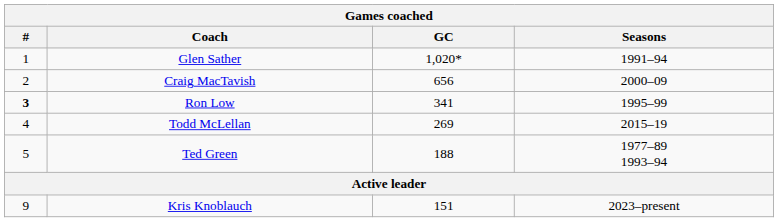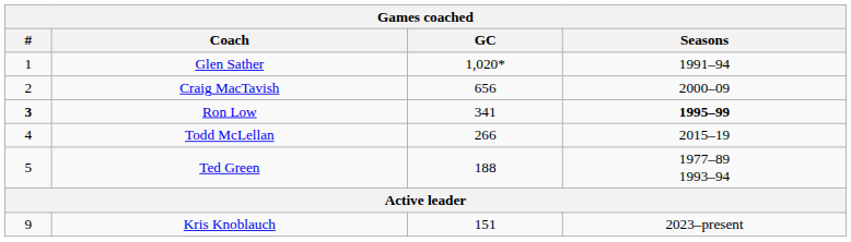 <table class="wikitable" style="text-align: center; font-size: 95%" width="70%">
 <tr>
 <th colspan="4">Games coached</th>
 </tr>
 <tr>
 <th>#</th>
 <th>Coach</th>
 <th>GC</th>
 <th>Seasons</th>
 </tr>
 <tr>
 <td>1</td>
 <td><a href='#'>Glen Sather</a></td>
 <td>1,020*</td>
 <td>1991–94</td>
 </tr>
 <tr>
 <td>2</td>
 <td><a href='#'>Craig MacTavish</a></td>
 <td>656</td>
 <td>2000–09</td>
 </tr>
 <tr>
 <td><strong>3</strong></td>
 <td><a href='#'>Ron Low</a></td>
 <td>341</td>
-<td>1995–99</td>
+<td><strong>1995–99</strong></td>
 </tr>
 <tr>
 <td>4</td>
 <td><a href='#'>Todd McLellan</a></td>
-<td>269</td>
+<td>266</td>
 <td>2015–19</td>
 </tr>
 <tr>
 <td>5</td>
 <td><a href='#'>Ted Green</a></td>
 <td>188</td>
 <td>1977–89<br>1993–94</td>
 </tr>
 <tr>
 <th colspan="4">Active leader</th>
 </tr>
 <tr>
 <td>9</td>
 <td><a href='#'>Kris Knoblauch</a></td>
 <td>151</td>
 <td>2023–present</td>
 </tr>
 </table>
